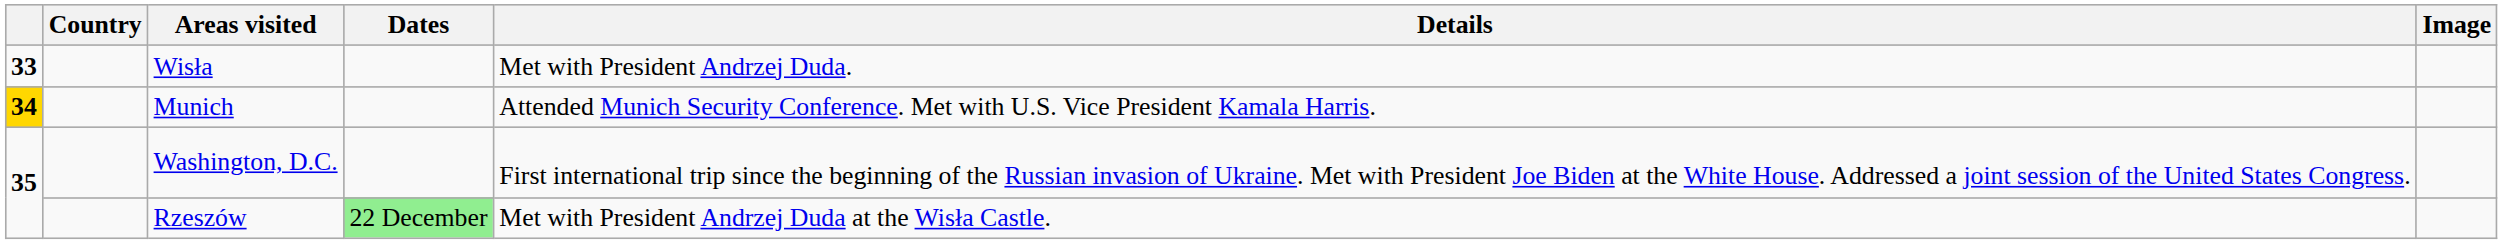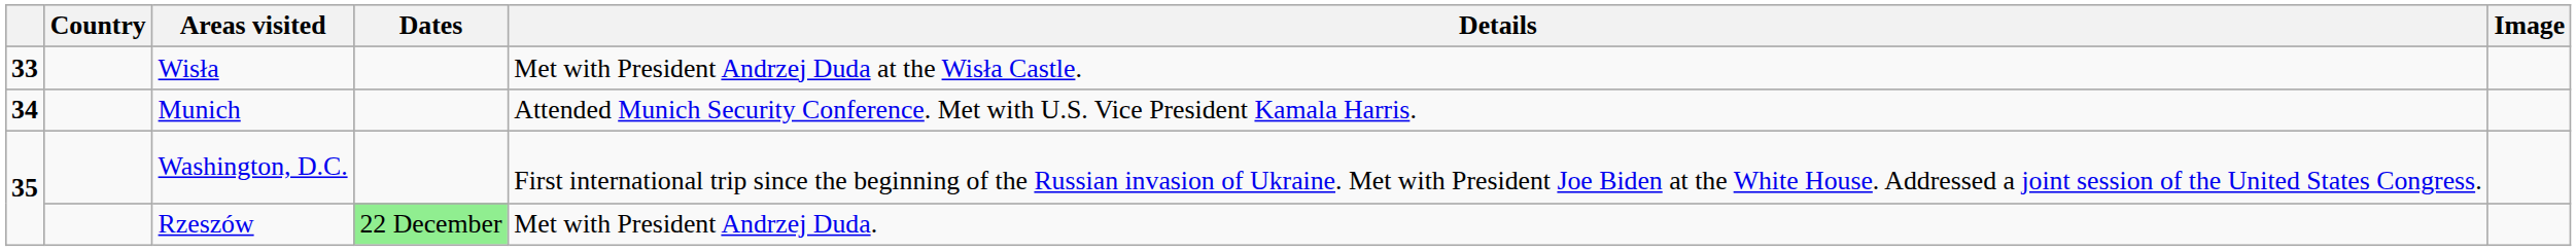 <table class="wikitable sortable" style="margin: 1em auto 1em auto">
 <tr>
 <th></th>
 <th>Country</th>
 <th>Areas visited</th>
 <th>Dates</th>
 <th>Details</th>
 <th class="unsortable">Image</th>
 </tr>
 <tr>
 <td><strong>33</strong></td>
 <td></td>
 <td><a href='#'>Wisła</a></td>
 <td></td>
-<td>Met with President <a href='#'>Andrzej Duda</a>.</td>
+<td>Met with President <a href='#'>Andrzej Duda</a> at the <a href='#'>Wisła Castle</a>.</td>
 <td></td>
 </tr>
 <tr>
-<td style="background: gold;"><strong>34</strong></td>
+<td><strong>34</strong></td>
 <td></td>
 <td><a href='#'>Munich</a></td>
 <td></td>
 <td>Attended <a href='#'>Munich Security Conference</a>. Met with U.S. Vice President <a href='#'>Kamala Harris</a>.</td>
 <td></td>
 </tr>
 <tr>
 <td rowspan="2"><strong>35</strong></td>
 <td></td>
 <td><a href='#'>Washington, D.C.</a></td>
 <td></td>
 <td><br>First international trip since the beginning of the <a href='#'>Russian invasion of Ukraine</a>. Met with President <a href='#'>Joe Biden</a> at the <a href='#'>White House</a>. Addressed a <a href='#'>joint session of the United States Congress</a>.</td>
 <td></td>
 </tr>
 <tr>
 <td></td>
 <td><a href='#'>Rzeszów</a></td>
 <td style="background: lightgreen;">22 December</td>
-<td>Met with President <a href='#'>Andrzej Duda</a> at the <a href='#'>Wisła Castle</a>.</td>
+<td>Met with President <a href='#'>Andrzej Duda</a>.</td>
 <td></td>
 </tr>
 </table>
